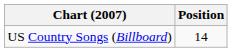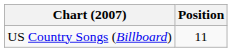 <table class="wikitable sortable">
 <tr>
 <th scope="col">Chart (2007)</th>
 <th scope="col">Position</th>
 </tr>
 <tr>
 <td>US <a href='#'>Country Songs</a> (<em><a href='#'>Billboard</a></em>)</td>
-<td align="center">14</td>
+<td align="center">11</td>
 </tr>
 </table>
